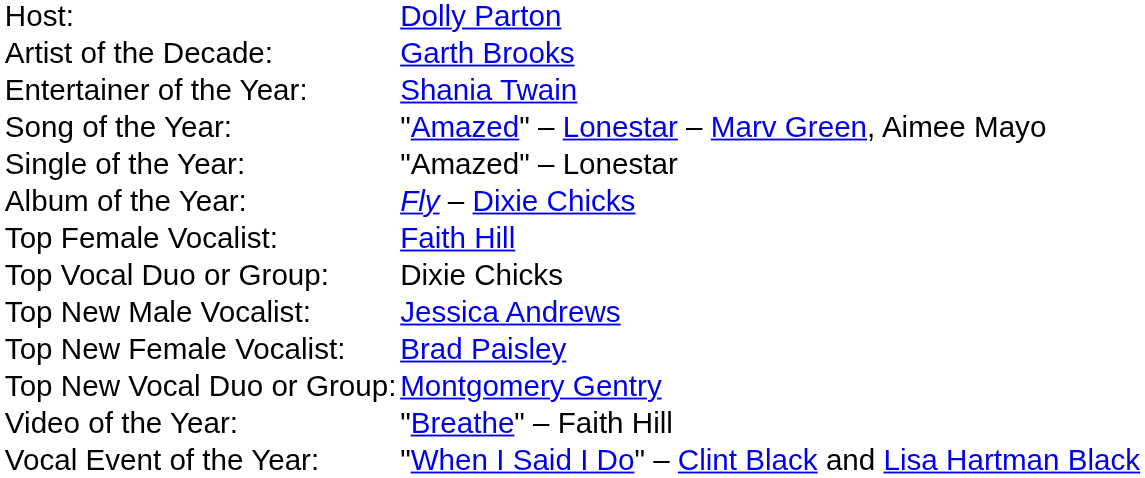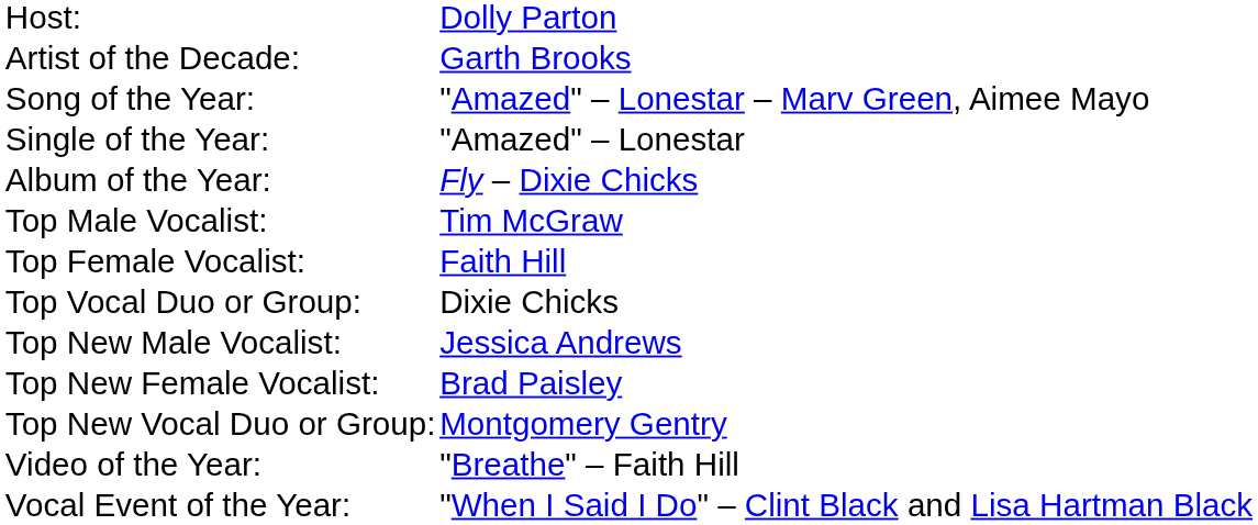 <table cellspacing="0" border="0" cellpadding="1">
 <tr>
 <td>Host:</td>
 <td><a href='#'>Dolly Parton</a></td>
 </tr>
 <tr>
 <td>Artist of the Decade:</td>
 <td><a href='#'>Garth Brooks</a></td>
-</tr>
-<tr>
-<td>Entertainer of the Year:</td>
-<td><a href='#'>Shania Twain</a></td>
 </tr>
 <tr>
 <td>Song of the Year:</td>
 <td>"<a href='#'>Amazed</a>" – <a href='#'>Lonestar</a> – <a href='#'>Marv Green</a>, Aimee Mayo</td>
 </tr>
 <tr>
 <td>Single of the Year:</td>
 <td>"Amazed" – Lonestar</td>
 </tr>
 <tr>
 <td>Album of the Year:</td>
 <td><em><a href='#'>Fly</a></em> – <a href='#'>Dixie Chicks</a></td>
+</tr>
+<tr>
+<td>Top Male Vocalist:</td>
+<td><a href='#'>Tim McGraw</a></td>
 </tr>
 <tr>
 <td>Top Female Vocalist:</td>
 <td><a href='#'>Faith Hill</a></td>
 </tr>
 <tr>
 <td>Top Vocal Duo or Group:</td>
 <td>Dixie Chicks</td>
 </tr>
 <tr>
 <td>Top New Male Vocalist:</td>
 <td><a href='#'>Jessica Andrews</a></td>
 </tr>
 <tr>
 <td>Top New Female Vocalist:</td>
 <td><a href='#'>Brad Paisley</a></td>
 </tr>
 <tr>
 <td>Top New Vocal Duo or Group:</td>
 <td><a href='#'>Montgomery Gentry</a></td>
 </tr>
 <tr>
 <td>Video of the Year:</td>
 <td>"<a href='#'>Breathe</a>" – Faith Hill</td>
 </tr>
 <tr>
 <td>Vocal Event of the Year:</td>
 <td>"<a href='#'>When I Said I Do</a>" – <a href='#'>Clint Black</a> and <a href='#'>Lisa Hartman Black</a></td>
 </tr>
 </table>
